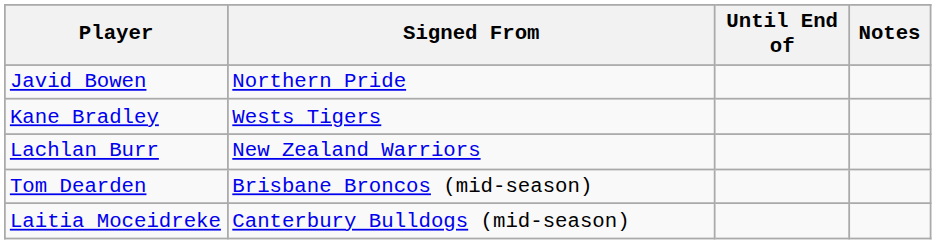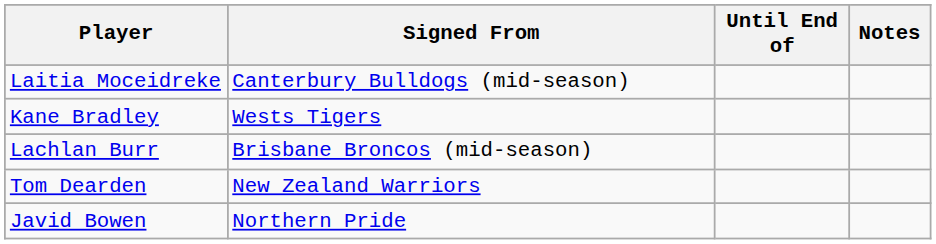 <table class="wikitable" style="font-size:90%">
 <tr bgcolor="#efefef">
 <th width="120">Player</th>
 <th width="270">Signed From</th>
 <th width="70">Until End of</th>
 <th width="40">Notes</th>
 </tr>
 <tr>
-<td><a href='#'>Javid Bowen</a></td>
-<td> <a href='#'>Northern Pride</a></td>
+<td><a href='#'>Laitia Moceidreke</a></td>
+<td> <a href='#'>Canterbury Bulldogs</a> (mid-season)</td>
 <td></td>
 <td></td>
 </tr>
 <tr>
 <td><a href='#'>Kane Bradley</a></td>
 <td> <a href='#'>Wests Tigers</a></td>
 <td></td>
 <td></td>
 </tr>
 <tr>
 <td><a href='#'>Lachlan Burr</a></td>
+<td> <a href='#'>Brisbane Broncos</a> (mid-season)</td>
+<td></td>
+<td></td>
+</tr>
+<tr>
+<td><a href='#'>Tom Dearden</a></td>
 <td> <a href='#'>New Zealand Warriors</a></td>
 <td></td>
 <td></td>
 </tr>
 <tr>
-<td><a href='#'>Tom Dearden</a></td>
-<td> <a href='#'>Brisbane Broncos</a> (mid-season)</td>
-<td></td>
-<td></td>
-</tr>
-<tr>
-<td><a href='#'>Laitia Moceidreke</a></td>
-<td> <a href='#'>Canterbury Bulldogs</a> (mid-season)</td>
+<td><a href='#'>Javid Bowen</a></td>
+<td> <a href='#'>Northern Pride</a></td>
 <td></td>
 <td></td>
 </tr>
 </table>
